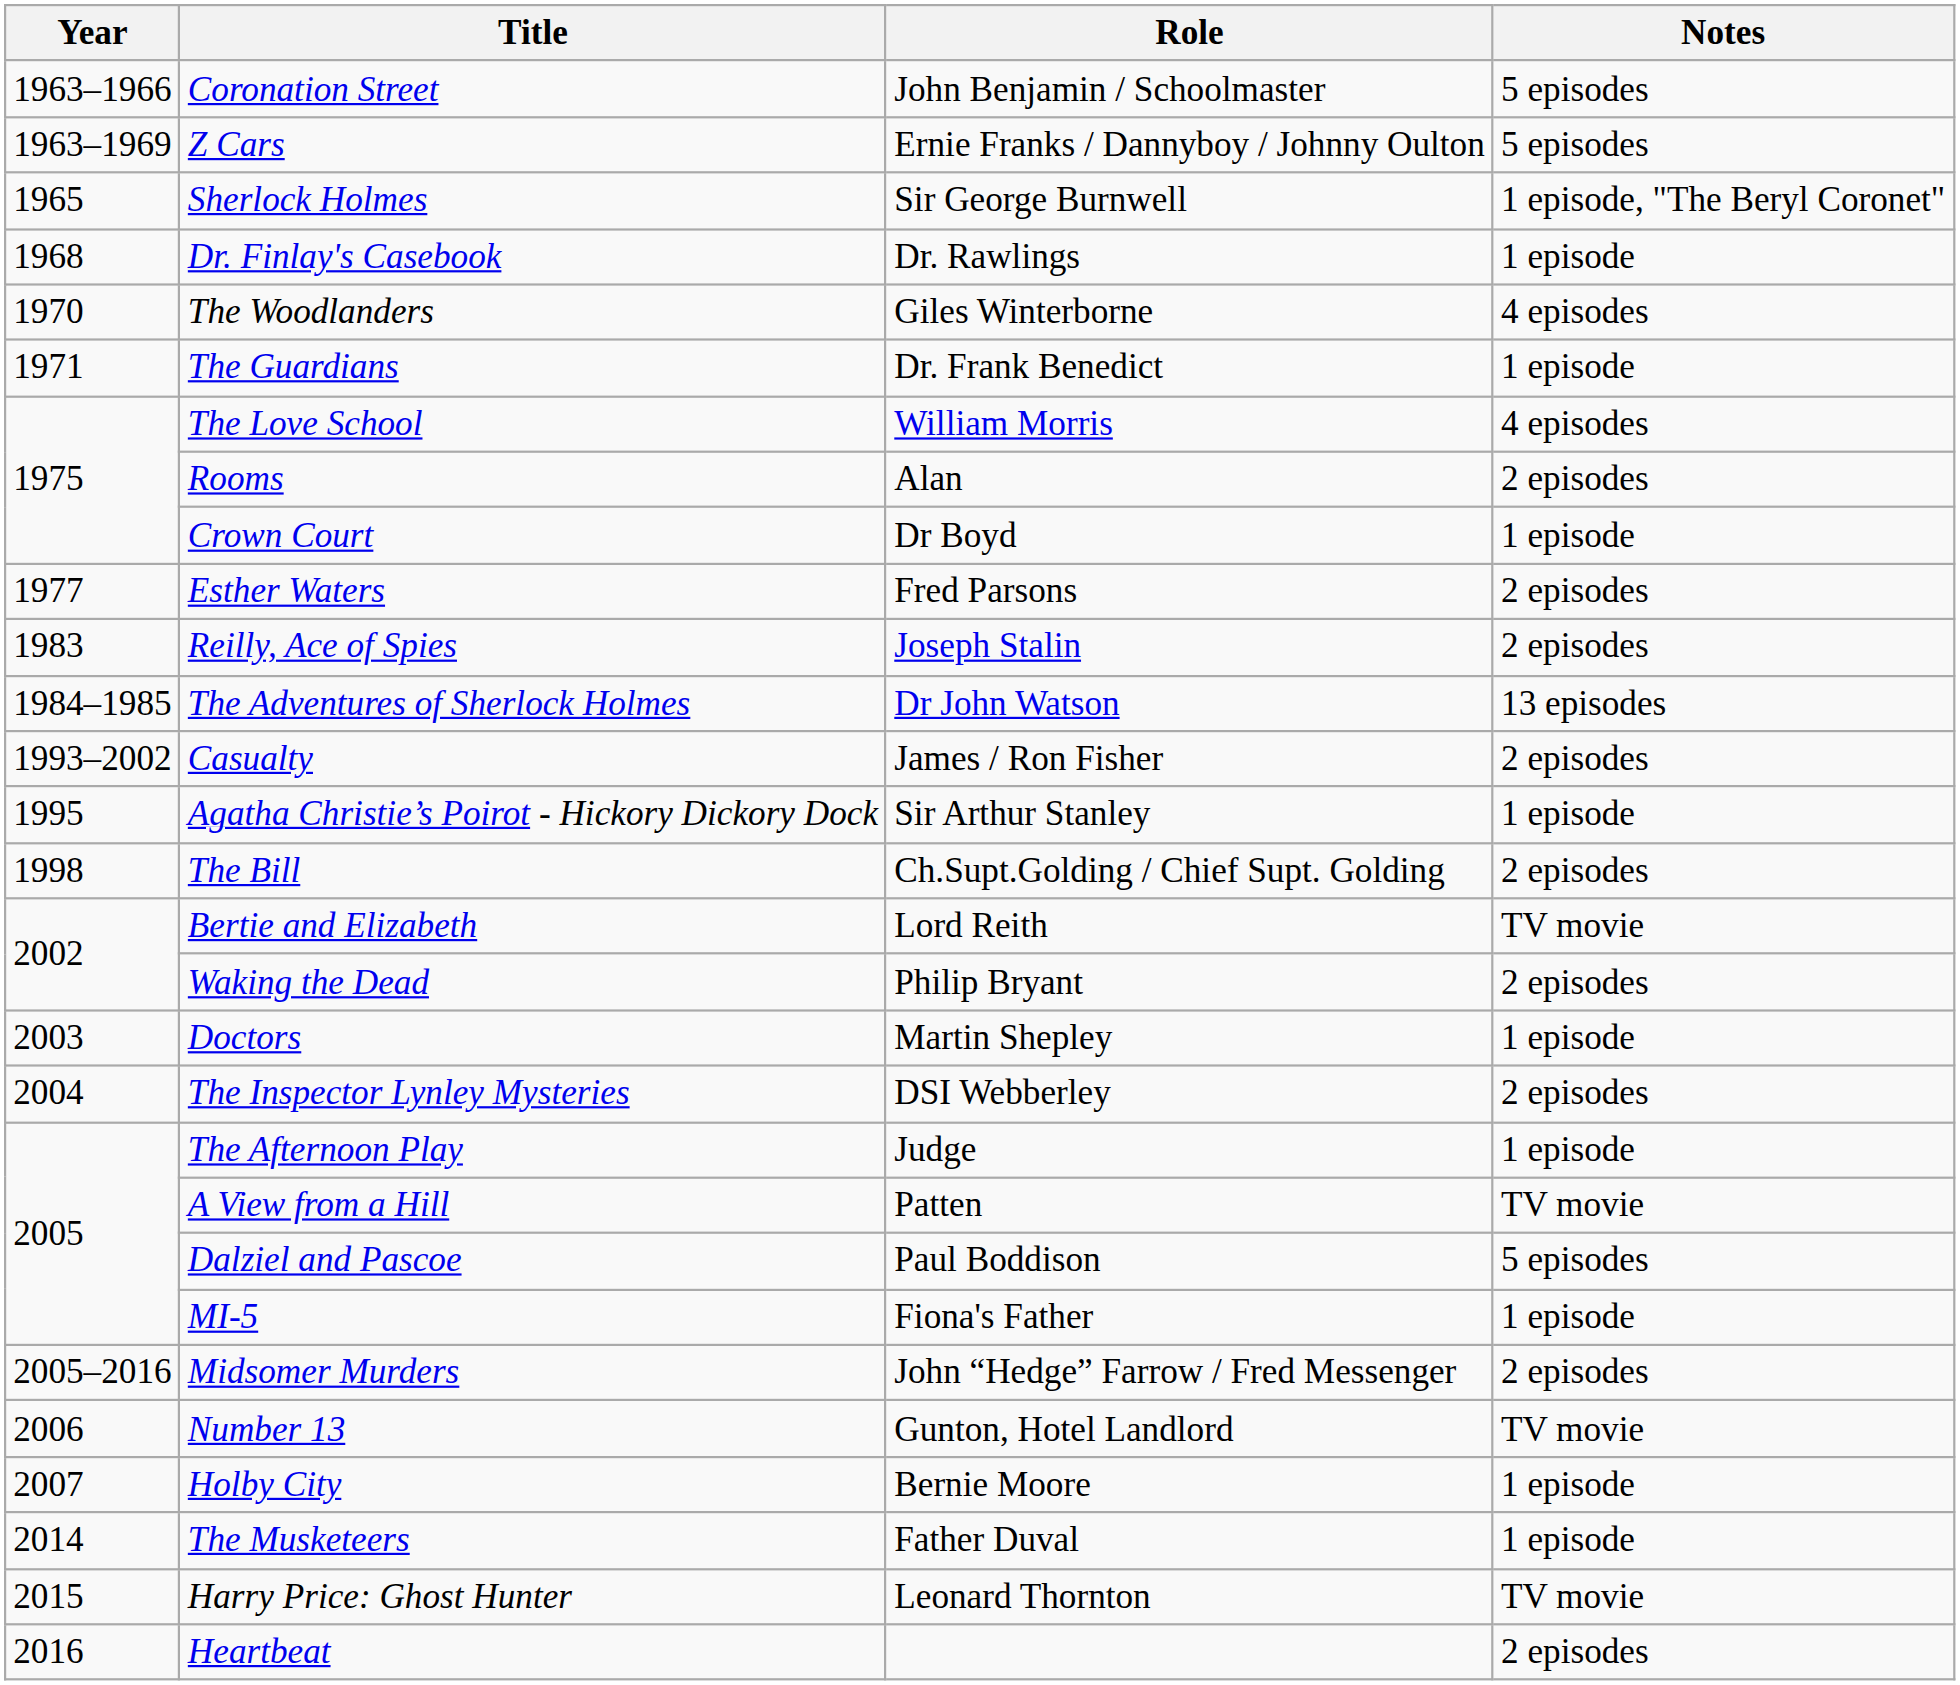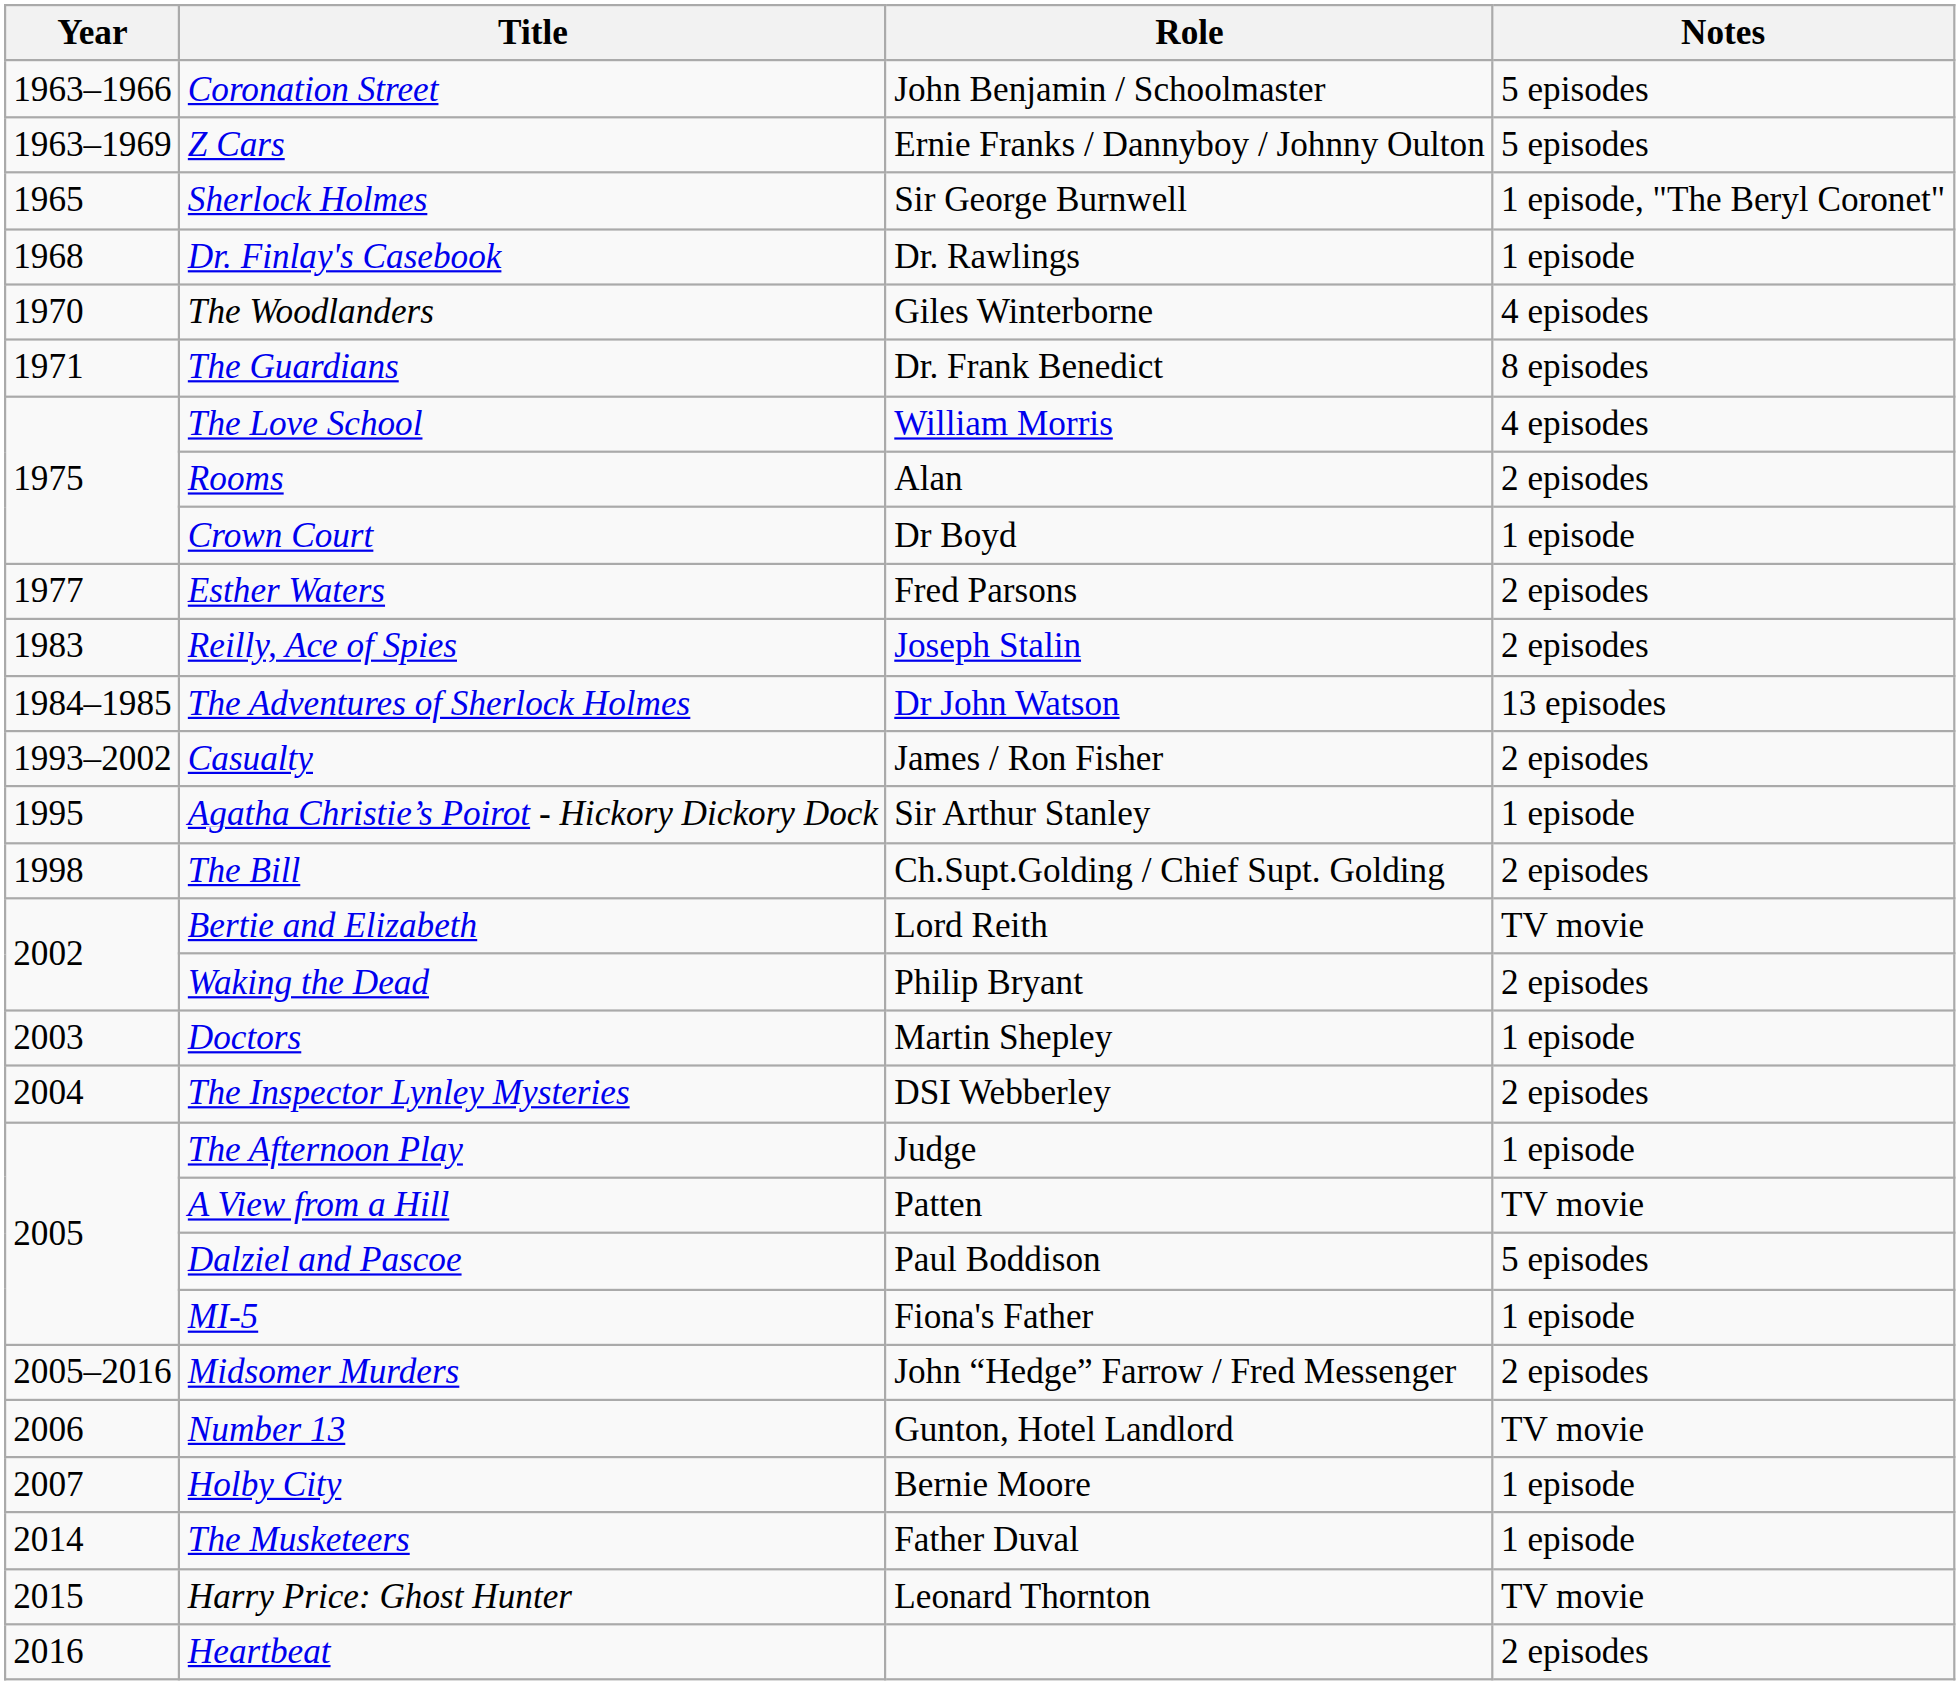 <table class="wikitable">
 <tr>
 <th>Year</th>
 <th>Title</th>
 <th>Role</th>
 <th>Notes</th>
 </tr>
 <tr>
 <td>1963–1966</td>
 <td><em><a href='#'>Coronation Street</a></em></td>
 <td>John Benjamin / Schoolmaster</td>
 <td>5 episodes</td>
 </tr>
 <tr>
 <td>1963–1969</td>
 <td><em><a href='#'>Z Cars</a></em></td>
 <td>Ernie Franks / Dannyboy / Johnny Oulton</td>
 <td>5 episodes</td>
 </tr>
 <tr>
 <td>1965</td>
 <td><em><a href='#'>Sherlock Holmes</a></em></td>
 <td>Sir George Burnwell</td>
 <td>1 episode, "The Beryl Coronet"</td>
 </tr>
 <tr>
 <td>1968</td>
 <td><em><a href='#'>Dr. Finlay's Casebook</a></em></td>
 <td>Dr. Rawlings</td>
 <td>1 episode</td>
 </tr>
 <tr>
 <td>1970</td>
 <td><em>The Woodlanders</em></td>
 <td>Giles Winterborne</td>
 <td>4 episodes</td>
 </tr>
 <tr>
 <td>1971</td>
 <td><em><a href='#'>The Guardians</a></em></td>
 <td>Dr. Frank Benedict</td>
-<td>1 episode</td>
+<td>8 episodes</td>
 </tr>
 <tr>
 <td rowspan="3">1975</td>
 <td><em><a href='#'>The Love School</a></em></td>
 <td><a href='#'>William Morris</a></td>
 <td>4 episodes</td>
 </tr>
 <tr>
 <td><em><a href='#'>Rooms</a></em></td>
 <td>Alan</td>
 <td>2 episodes</td>
 </tr>
 <tr>
 <td><em><a href='#'>Crown Court</a></em></td>
 <td>Dr Boyd</td>
 <td>1 episode</td>
 </tr>
 <tr>
 <td>1977</td>
 <td><em><a href='#'>Esther Waters</a></em></td>
 <td>Fred Parsons</td>
 <td>2 episodes</td>
 </tr>
 <tr>
 <td>1983</td>
 <td><em><a href='#'>Reilly, Ace of Spies</a></em></td>
 <td><a href='#'>Joseph Stalin</a></td>
 <td>2 episodes</td>
 </tr>
 <tr>
 <td>1984–1985</td>
 <td><em><a href='#'>The Adventures of Sherlock Holmes</a></em></td>
 <td><a href='#'>Dr John Watson</a></td>
 <td>13 episodes</td>
 </tr>
 <tr>
 <td>1993–2002</td>
 <td><em><a href='#'>Casualty</a></em></td>
 <td>James / Ron Fisher</td>
 <td>2 episodes</td>
 </tr>
 <tr>
 <td>1995</td>
 <td><em><a href='#'>Agatha Christie’s Poirot</a></em> - <em>Hickory Dickory Dock</em></td>
 <td>Sir Arthur Stanley</td>
 <td>1 episode</td>
 </tr>
 <tr>
 <td>1998</td>
 <td><em><a href='#'>The Bill</a></em></td>
 <td>Ch.Supt.Golding / Chief Supt. Golding</td>
 <td>2 episodes</td>
 </tr>
 <tr>
 <td rowspan="2">2002</td>
 <td><em><a href='#'>Bertie and Elizabeth</a></em></td>
 <td>Lord Reith</td>
 <td>TV movie</td>
 </tr>
 <tr>
 <td><em><a href='#'>Waking the Dead</a></em></td>
 <td>Philip Bryant</td>
 <td>2 episodes</td>
 </tr>
 <tr>
 <td>2003</td>
 <td><em><a href='#'>Doctors</a></em></td>
 <td>Martin Shepley</td>
 <td>1 episode</td>
 </tr>
 <tr>
 <td>2004</td>
 <td><em><a href='#'>The Inspector Lynley Mysteries</a></em></td>
 <td>DSI Webberley</td>
 <td>2 episodes</td>
 </tr>
 <tr>
 <td rowspan="4">2005</td>
 <td><em><a href='#'>The Afternoon Play</a></em></td>
 <td>Judge</td>
 <td>1 episode</td>
 </tr>
 <tr>
 <td><em><a href='#'>A View from a Hill</a></em></td>
 <td>Patten</td>
 <td>TV movie</td>
 </tr>
 <tr>
 <td><em><a href='#'>Dalziel and Pascoe</a></em></td>
 <td>Paul Boddison</td>
 <td>5 episodes</td>
 </tr>
 <tr>
 <td><a href='#'><em>MI-5</em></a></td>
 <td>Fiona's Father</td>
 <td>1 episode</td>
 </tr>
 <tr>
 <td>2005–2016</td>
 <td><em><a href='#'>Midsomer Murders</a></em></td>
 <td>John “Hedge” Farrow / Fred Messenger</td>
 <td>2 episodes</td>
 </tr>
 <tr>
 <td>2006</td>
 <td><a href='#'><em>Number 13</em></a></td>
 <td>Gunton, Hotel Landlord</td>
 <td>TV movie</td>
 </tr>
 <tr>
 <td>2007</td>
 <td><em><a href='#'>Holby City</a></em></td>
 <td>Bernie Moore</td>
 <td>1 episode</td>
 </tr>
 <tr>
 <td>2014</td>
 <td><em><a href='#'>The Musketeers</a></em></td>
 <td>Father Duval</td>
 <td>1 episode</td>
 </tr>
 <tr>
 <td>2015</td>
 <td><em>Harry Price: Ghost Hunter</em></td>
 <td>Leonard Thornton</td>
 <td>TV movie</td>
 </tr>
 <tr>
 <td>2016</td>
 <td><em><a href='#'>Heartbeat</a></em></td>
 <td></td>
 <td>2 episodes</td>
 </tr>
 </table>
